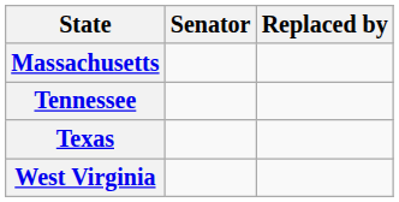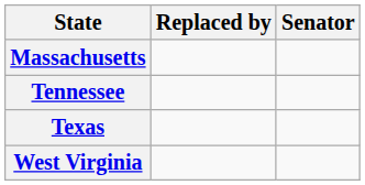 <table class="wikitable sortable plainrowheaders">
 <tr>
 <th scope="col">State</th>
+<th scope="col">Replaced by</th>
 <th scope="col">Senator</th>
-<th scope="col">Replaced by</th>
 </tr>
 <tr>
 <th><a href='#'>Massachusetts</a></th>
 <td></td>
 <td></td>
 </tr>
 <tr>
 <th><a href='#'>Tennessee</a></th>
 <td></td>
 <td></td>
 </tr>
 <tr>
 <th><a href='#'>Texas</a></th>
 <td></td>
 <td></td>
 </tr>
 <tr>
 <th><a href='#'>West Virginia</a></th>
 <td></td>
 <td></td>
 </tr>
 </table>
